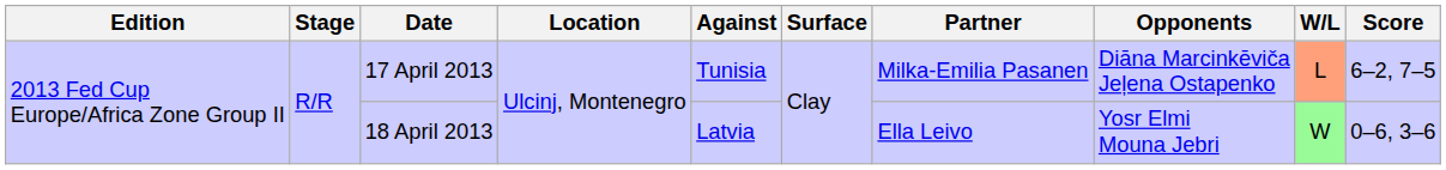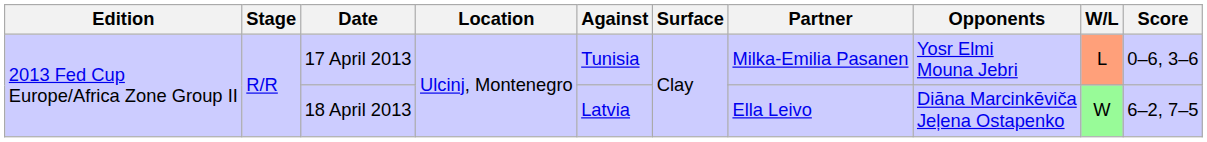 <table class=wikitable style=font-size:97%>
 <tr>
 <th>Edition</th>
 <th>Stage</th>
 <th>Date</th>
 <th>Location</th>
 <th>Against</th>
 <th>Surface</th>
 <th>Partner</th>
 <th>Opponents</th>
 <th>W/L</th>
 <th>Score</th>
 </tr>
 <tr style="background:#ccf;">
 <td rowspan="2"><a href='#'>2013 Fed Cup</a> <br> Europe/Africa Zone Group II</td>
 <td rowspan="2"><a href='#'>R/R</a></td>
 <td>17 April 2013</td>
 <td rowspan="2"><a href='#'>Ulcinj</a>, Montenegro</td>
 <td> <a href='#'>Tunisia</a></td>
 <td rowspan="2">Clay</td>
 <td> <a href='#'>Milka-Emilia Pasanen</a></td>
-<td> <a href='#'>Diāna Marcinkēviča</a> <br>  <a href='#'>Jeļena Ostapenko</a></td>
+<td> <a href='#'>Yosr Elmi</a> <br>  <a href='#'>Mouna Jebri</a></td>
 <td style="text-align:center; background:#ffa07a;">L</td>
-<td>6–2, 7–5</td>
+<td>0–6, 3–6</td>
 </tr>
 <tr style="background:#ccf;">
 <td>18 April 2013</td>
 <td> <a href='#'>Latvia</a></td>
 <td> <a href='#'>Ella Leivo</a></td>
-<td> <a href='#'>Yosr Elmi</a> <br>  <a href='#'>Mouna Jebri</a></td>
+<td> <a href='#'>Diāna Marcinkēviča</a> <br>  <a href='#'>Jeļena Ostapenko</a></td>
 <td style="text-align:center; background:#98fb98;">W</td>
-<td>0–6, 3–6</td>
+<td>6–2, 7–5</td>
 </tr>
 </table>
